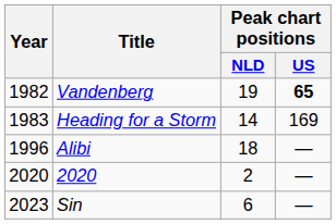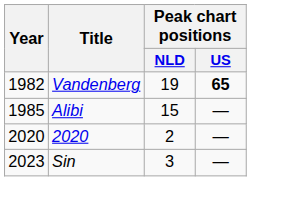 <table class="wikitable" style="text-align:center;">
 <tr>
 <th scope="col" rowspan="2">Year</th>
 <th scope="col" rowspan="2">Title</th>
 <th scope="col" colspan="2">Peak chart positions</th>
 </tr>
 <tr>
 <th scope="col" style="width:3em;font-size:90%"><a href='#'>NLD</a><br></th>
 <th scope="col" style="width:3em;font-size:90%"><a href='#'>US</a></th>
 </tr>
 <tr>
 <td>1982</td>
 <td style="text-align:left;"><em><a href='#'>Vandenberg</a></em></td>
 <td>19</td>
 <td><strong>65</strong></td>
 </tr>
 <tr>
-<td>1983</td>
-<td style="text-align:left;"><em><a href='#'>Heading for a Storm</a></em></td>
-<td>14</td>
-<td>169</td>
-</tr>
-<tr>
-<td>1996</td>
+<td>1985</td>
 <td style="text-align:left;"><em><a href='#'>Alibi</a></em></td>
-<td>18</td>
+<td>15</td>
 <td>—</td>
 </tr>
 <tr>
 <td>2020</td>
 <td style="text-align:left;"><em><a href='#'>2020</a></em></td>
 <td>2</td>
 <td>—</td>
 </tr>
 <tr>
 <td>2023</td>
 <td style="text-align:left;"><em>Sin</em></td>
-<td>6</td>
+<td>3</td>
 <td>—</td>
 </tr>
 </table>
